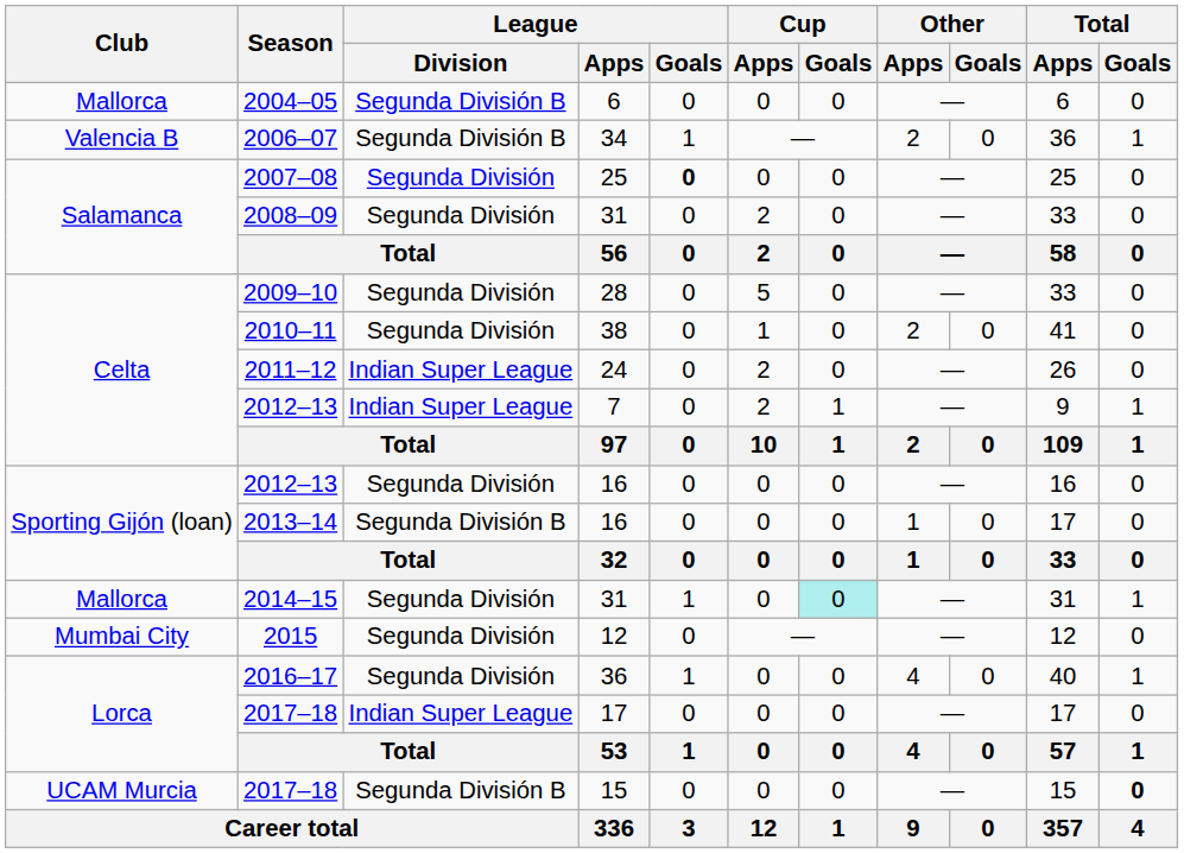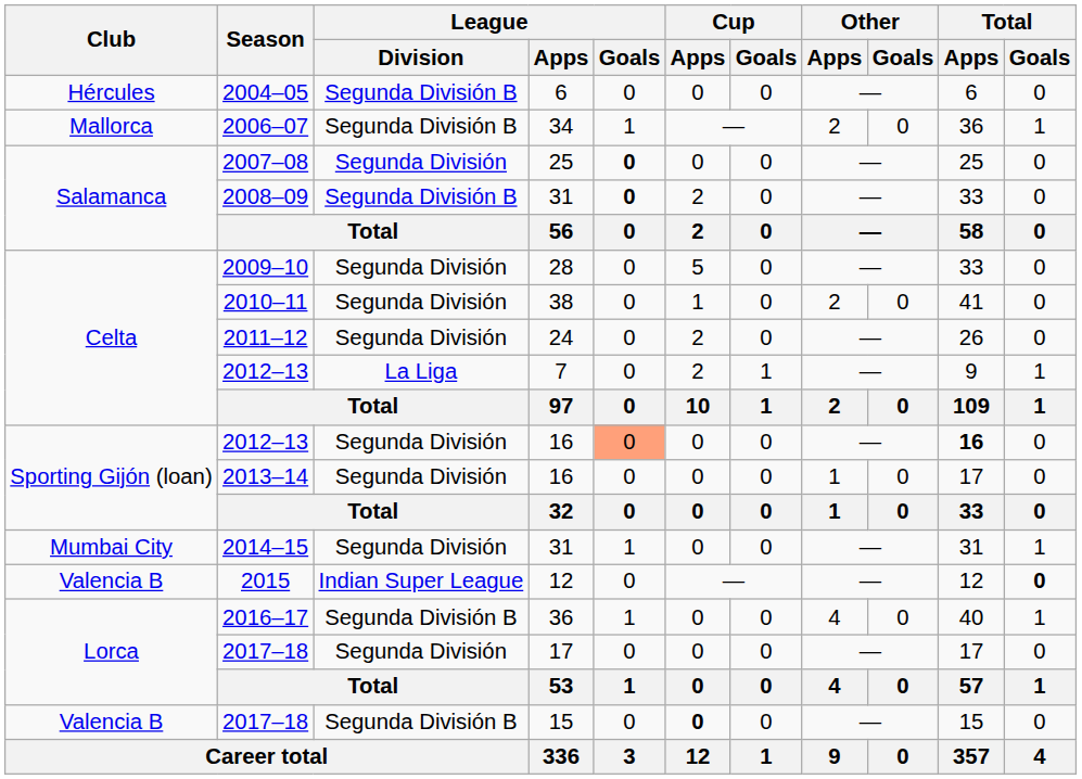 <table class="wikitable" style="text-align: center;">
 <tr>
 <th rowspan="2">Club</th>
 <th rowspan="2">Season</th>
 <th colspan="3">League</th>
 <th colspan="2">Cup</th>
 <th colspan="2">Other</th>
 <th colspan="2">Total</th>
 </tr>
 <tr>
 <th>Division</th>
 <th>Apps</th>
 <th>Goals</th>
 <th>Apps</th>
 <th>Goals</th>
 <th>Apps</th>
 <th>Goals</th>
 <th>Apps</th>
 <th>Goals</th>
 </tr>
 <tr>
-<td><a href='#'>Mallorca</a></td>
+<td rowspan="1"><a href='#'>Hércules</a></td>
 <td><a href='#'>2004–05</a></td>
 <td><a href='#'>Segunda División B</a></td>
 <td>6</td>
 <td>0</td>
 <td>0</td>
 <td>0</td>
 <td colspan="2">—</td>
 <td>6</td>
 <td>0</td>
 </tr>
 <tr>
-<td rowspan="1"><a href='#'>Valencia B</a></td>
+<td><a href='#'>Mallorca</a></td>
 <td><a href='#'>2006–07</a></td>
 <td>Segunda División B</td>
 <td>34</td>
 <td>1</td>
 <td colspan="2">—</td>
 <td>2</td>
 <td>0</td>
 <td>36</td>
 <td>1</td>
 </tr>
 <tr>
 <td rowspan="3"><a href='#'>Salamanca</a></td>
 <td><a href='#'>2007–08</a></td>
 <td><a href='#'>Segunda División</a></td>
 <td>25</td>
 <td><strong>0</strong></td>
 <td>0</td>
 <td>0</td>
 <td colspan="2">—</td>
 <td>25</td>
 <td>0</td>
 </tr>
 <tr>
 <td><a href='#'>2008–09</a></td>
-<td>Segunda División</td>
+<td><a href='#'>Segunda División B</a></td>
 <td>31</td>
-<td>0</td>
+<td><strong>0</strong></td>
 <td>2</td>
 <td>0</td>
 <td colspan="2">—</td>
 <td>33</td>
 <td>0</td>
 </tr>
 <tr>
 <th colspan="2">Total</th>
 <th>56</th>
 <th>0</th>
 <th>2</th>
 <th>0</th>
 <th colspan="2">—</th>
 <th>58</th>
 <th>0</th>
 </tr>
 <tr>
 <td rowspan="5"><a href='#'>Celta</a></td>
 <td><a href='#'>2009–10</a></td>
 <td>Segunda División</td>
 <td>28</td>
 <td>0</td>
 <td>5</td>
 <td>0</td>
 <td colspan="2">—</td>
 <td>33</td>
 <td>0</td>
 </tr>
 <tr>
 <td><a href='#'>2010–11</a></td>
 <td>Segunda División</td>
 <td>38</td>
 <td>0</td>
 <td>1</td>
 <td>0</td>
 <td>2</td>
 <td>0</td>
 <td>41</td>
 <td>0</td>
 </tr>
 <tr>
 <td><a href='#'>2011–12</a></td>
-<td><a href='#'>Indian Super League</a></td>
+<td>Segunda División</td>
 <td>24</td>
 <td>0</td>
 <td>2</td>
 <td>0</td>
 <td colspan="2">—</td>
 <td>26</td>
 <td>0</td>
 </tr>
 <tr>
 <td><a href='#'>2012–13</a></td>
-<td><a href='#'>Indian Super League</a></td>
+<td><a href='#'>La Liga</a></td>
 <td>7</td>
 <td>0</td>
 <td>2</td>
 <td>1</td>
 <td colspan="2">—</td>
 <td>9</td>
 <td>1</td>
 </tr>
 <tr>
 <th colspan="2">Total</th>
 <th>97</th>
 <th>0</th>
 <th>10</th>
 <th>1</th>
 <th>2</th>
 <th>0</th>
 <th>109</th>
 <th>1</th>
 </tr>
 <tr>
 <td rowspan="3"><a href='#'>Sporting Gijón</a> (loan)</td>
 <td><a href='#'>2012–13</a></td>
 <td>Segunda División</td>
 <td>16</td>
-<td>0</td>
+<td style="background: lightsalmon;">0</td>
 <td>0</td>
 <td>0</td>
 <td colspan="2">—</td>
-<td>16</td>
+<td><strong>16</strong></td>
 <td>0</td>
 </tr>
 <tr>
 <td><a href='#'>2013–14</a></td>
-<td>Segunda División B</td>
+<td>Segunda División</td>
 <td>16</td>
 <td>0</td>
 <td>0</td>
 <td>0</td>
 <td>1</td>
 <td>0</td>
 <td>17</td>
 <td>0</td>
 </tr>
 <tr>
 <th colspan="2">Total</th>
 <th>32</th>
 <th>0</th>
 <th>0</th>
 <th>0</th>
 <th>1</th>
 <th>0</th>
 <th>33</th>
 <th>0</th>
 </tr>
 <tr>
-<td><a href='#'>Mallorca</a></td>
+<td><a href='#'>Mumbai City</a></td>
 <td><a href='#'>2014–15</a></td>
 <td>Segunda División</td>
 <td>31</td>
 <td>1</td>
 <td>0</td>
-<td style="background: paleturquoise;">0</td>
+<td>0</td>
 <td colspan="2">—</td>
 <td>31</td>
 <td>1</td>
 </tr>
 <tr>
-<td><a href='#'>Mumbai City</a></td>
+<td rowspan="1"><a href='#'>Valencia B</a></td>
 <td><a href='#'>2015</a></td>
-<td>Segunda División</td>
+<td><a href='#'>Indian Super League</a></td>
 <td>12</td>
 <td>0</td>
 <td colspan="2">—</td>
 <td colspan="2">—</td>
 <td>12</td>
-<td>0</td>
+<td><strong>0</strong></td>
 </tr>
 <tr>
 <td rowspan="3"><a href='#'>Lorca</a></td>
 <td><a href='#'>2016–17</a></td>
-<td>Segunda División</td>
+<td>Segunda División B</td>
 <td>36</td>
 <td>1</td>
 <td>0</td>
 <td>0</td>
 <td>4</td>
 <td>0</td>
 <td>40</td>
 <td>1</td>
 </tr>
 <tr>
 <td><a href='#'>2017–18</a></td>
-<td><a href='#'>Indian Super League</a></td>
+<td>Segunda División</td>
 <td>17</td>
 <td>0</td>
 <td>0</td>
 <td>0</td>
 <td colspan="2">—</td>
 <td>17</td>
 <td>0</td>
 </tr>
 <tr>
 <th colspan="2">Total</th>
 <th>53</th>
 <th>1</th>
 <th>0</th>
 <th>0</th>
 <th>4</th>
 <th>0</th>
 <th>57</th>
 <th>1</th>
 </tr>
 <tr>
-<td><a href='#'>UCAM Murcia</a></td>
+<td rowspan="1"><a href='#'>Valencia B</a></td>
 <td><a href='#'>2017–18</a></td>
 <td>Segunda División B</td>
 <td>15</td>
 <td>0</td>
-<td>0</td>
+<td><strong>0</strong></td>
 <td>0</td>
 <td colspan="2">—</td>
 <td>15</td>
-<td><strong>0</strong></td>
+<td>0</td>
 </tr>
 <tr>
 <th colspan="3">Career total</th>
 <th>336</th>
 <th>3</th>
 <th>12</th>
 <th>1</th>
 <th>9</th>
 <th>0</th>
 <th>357</th>
 <th>4</th>
 </tr>
 </table>
